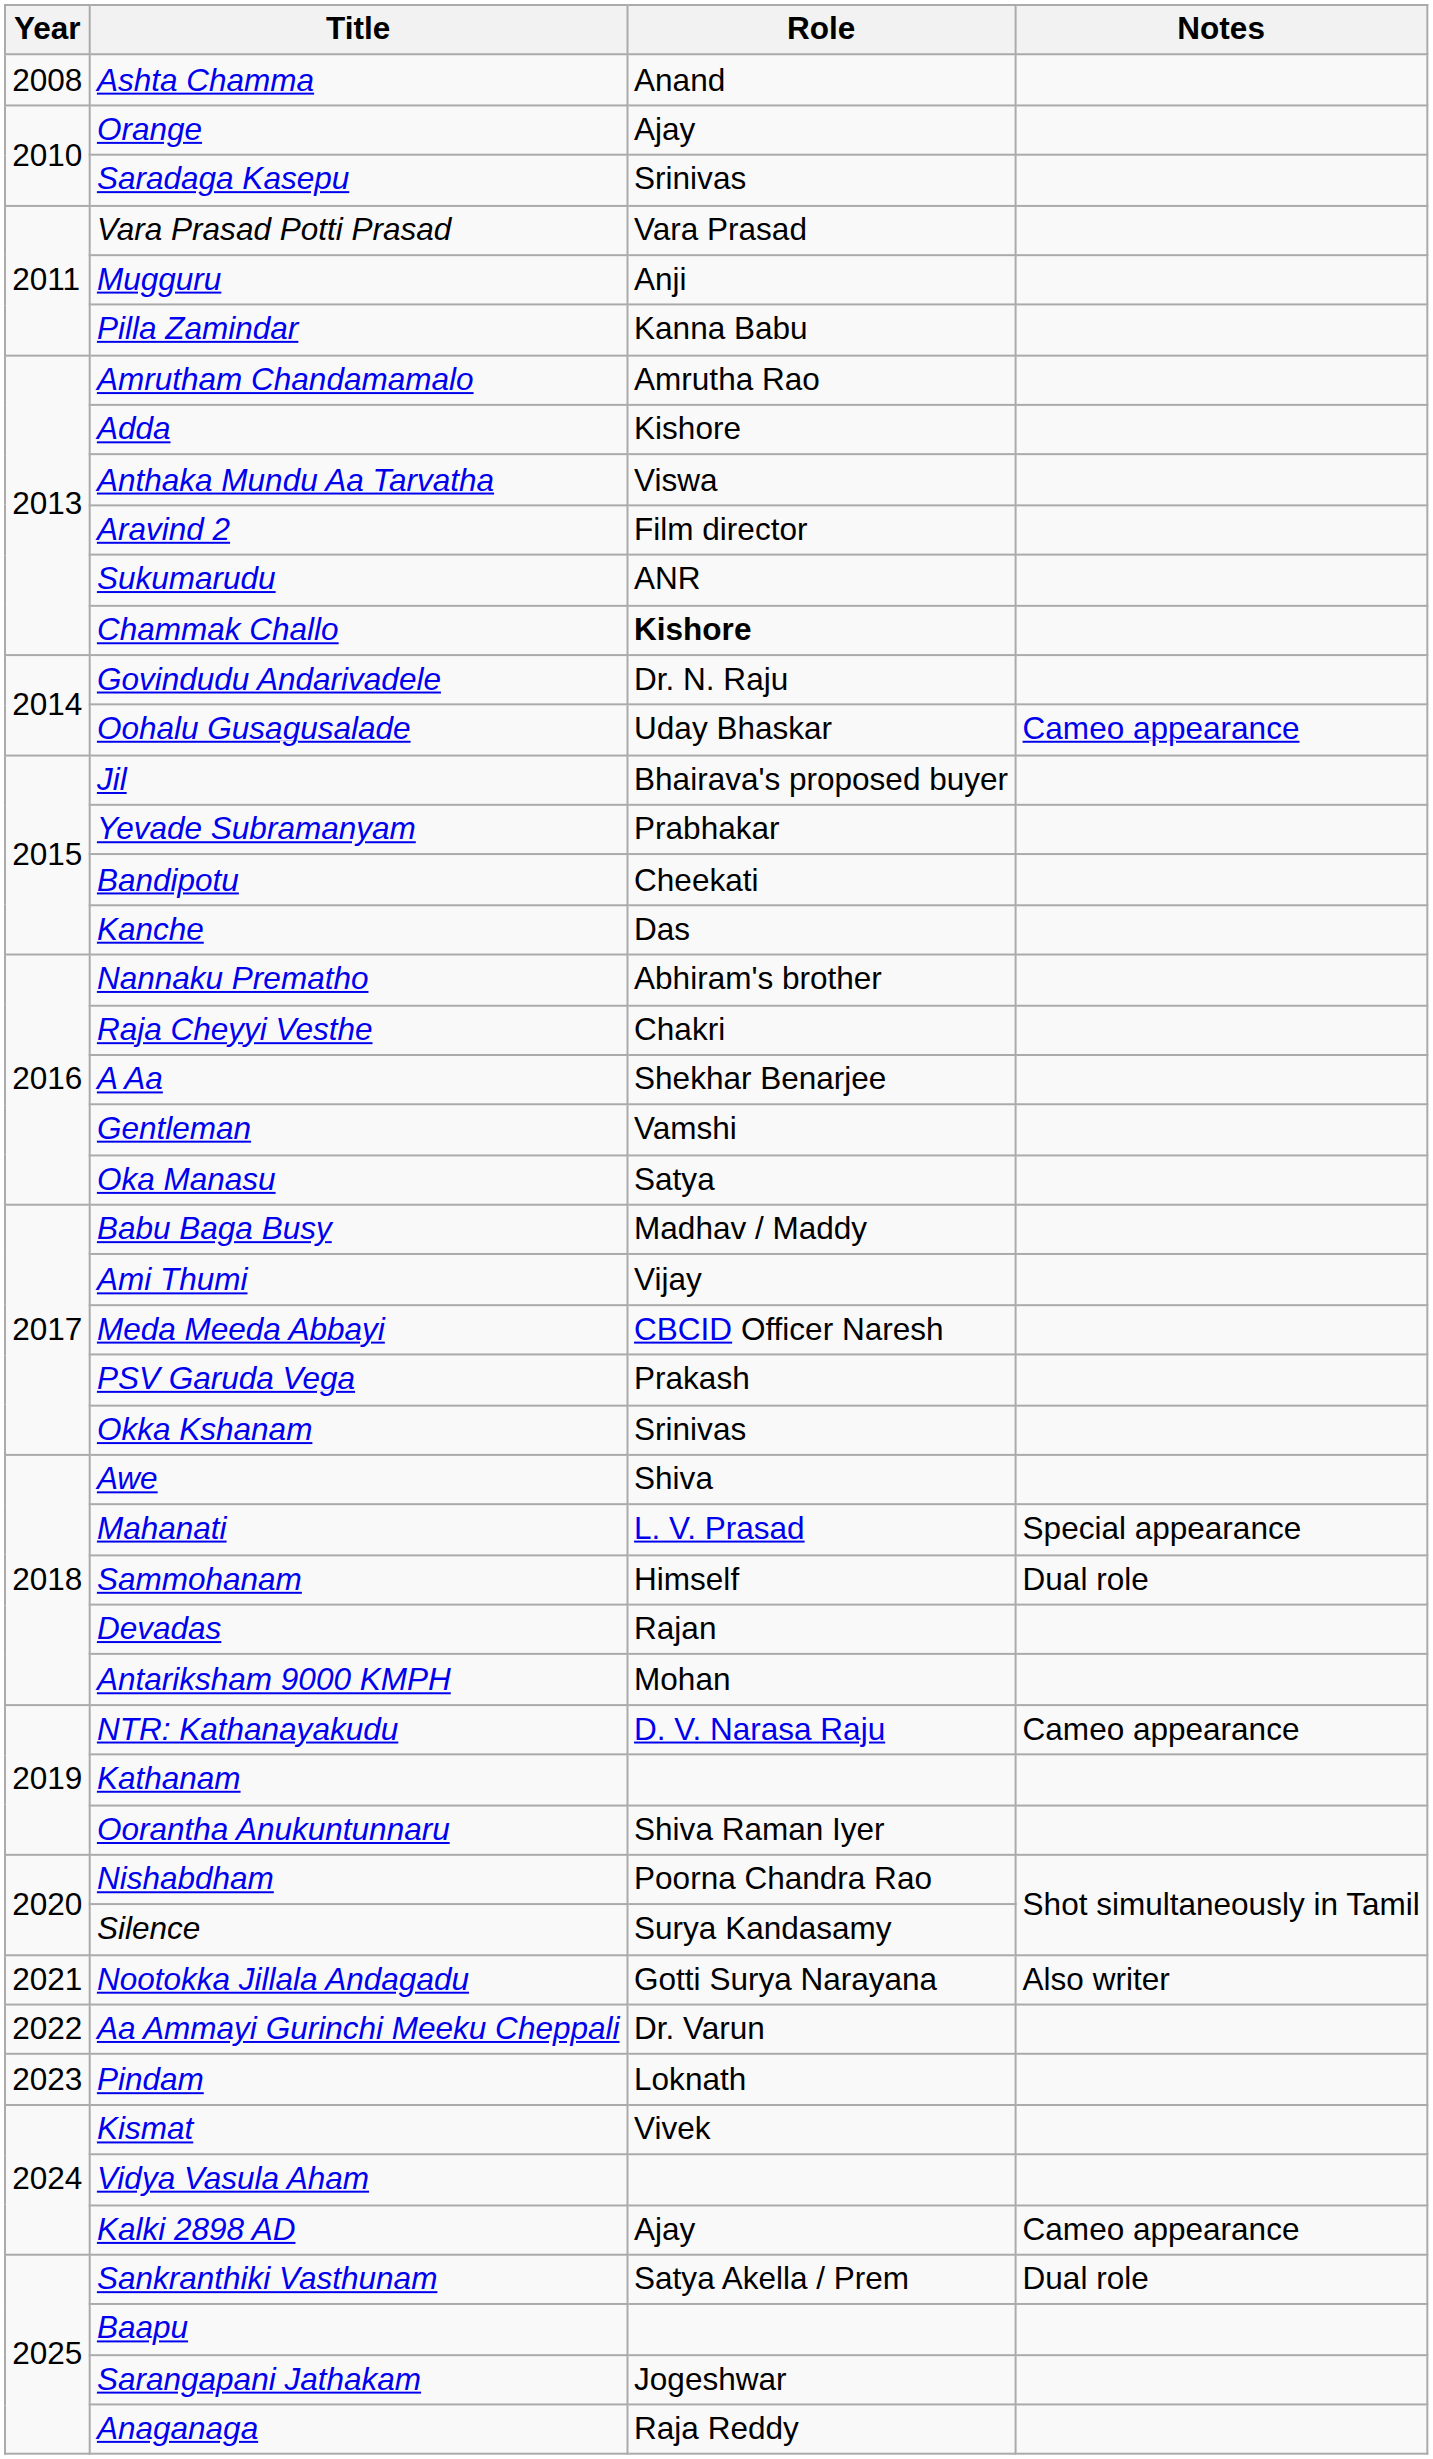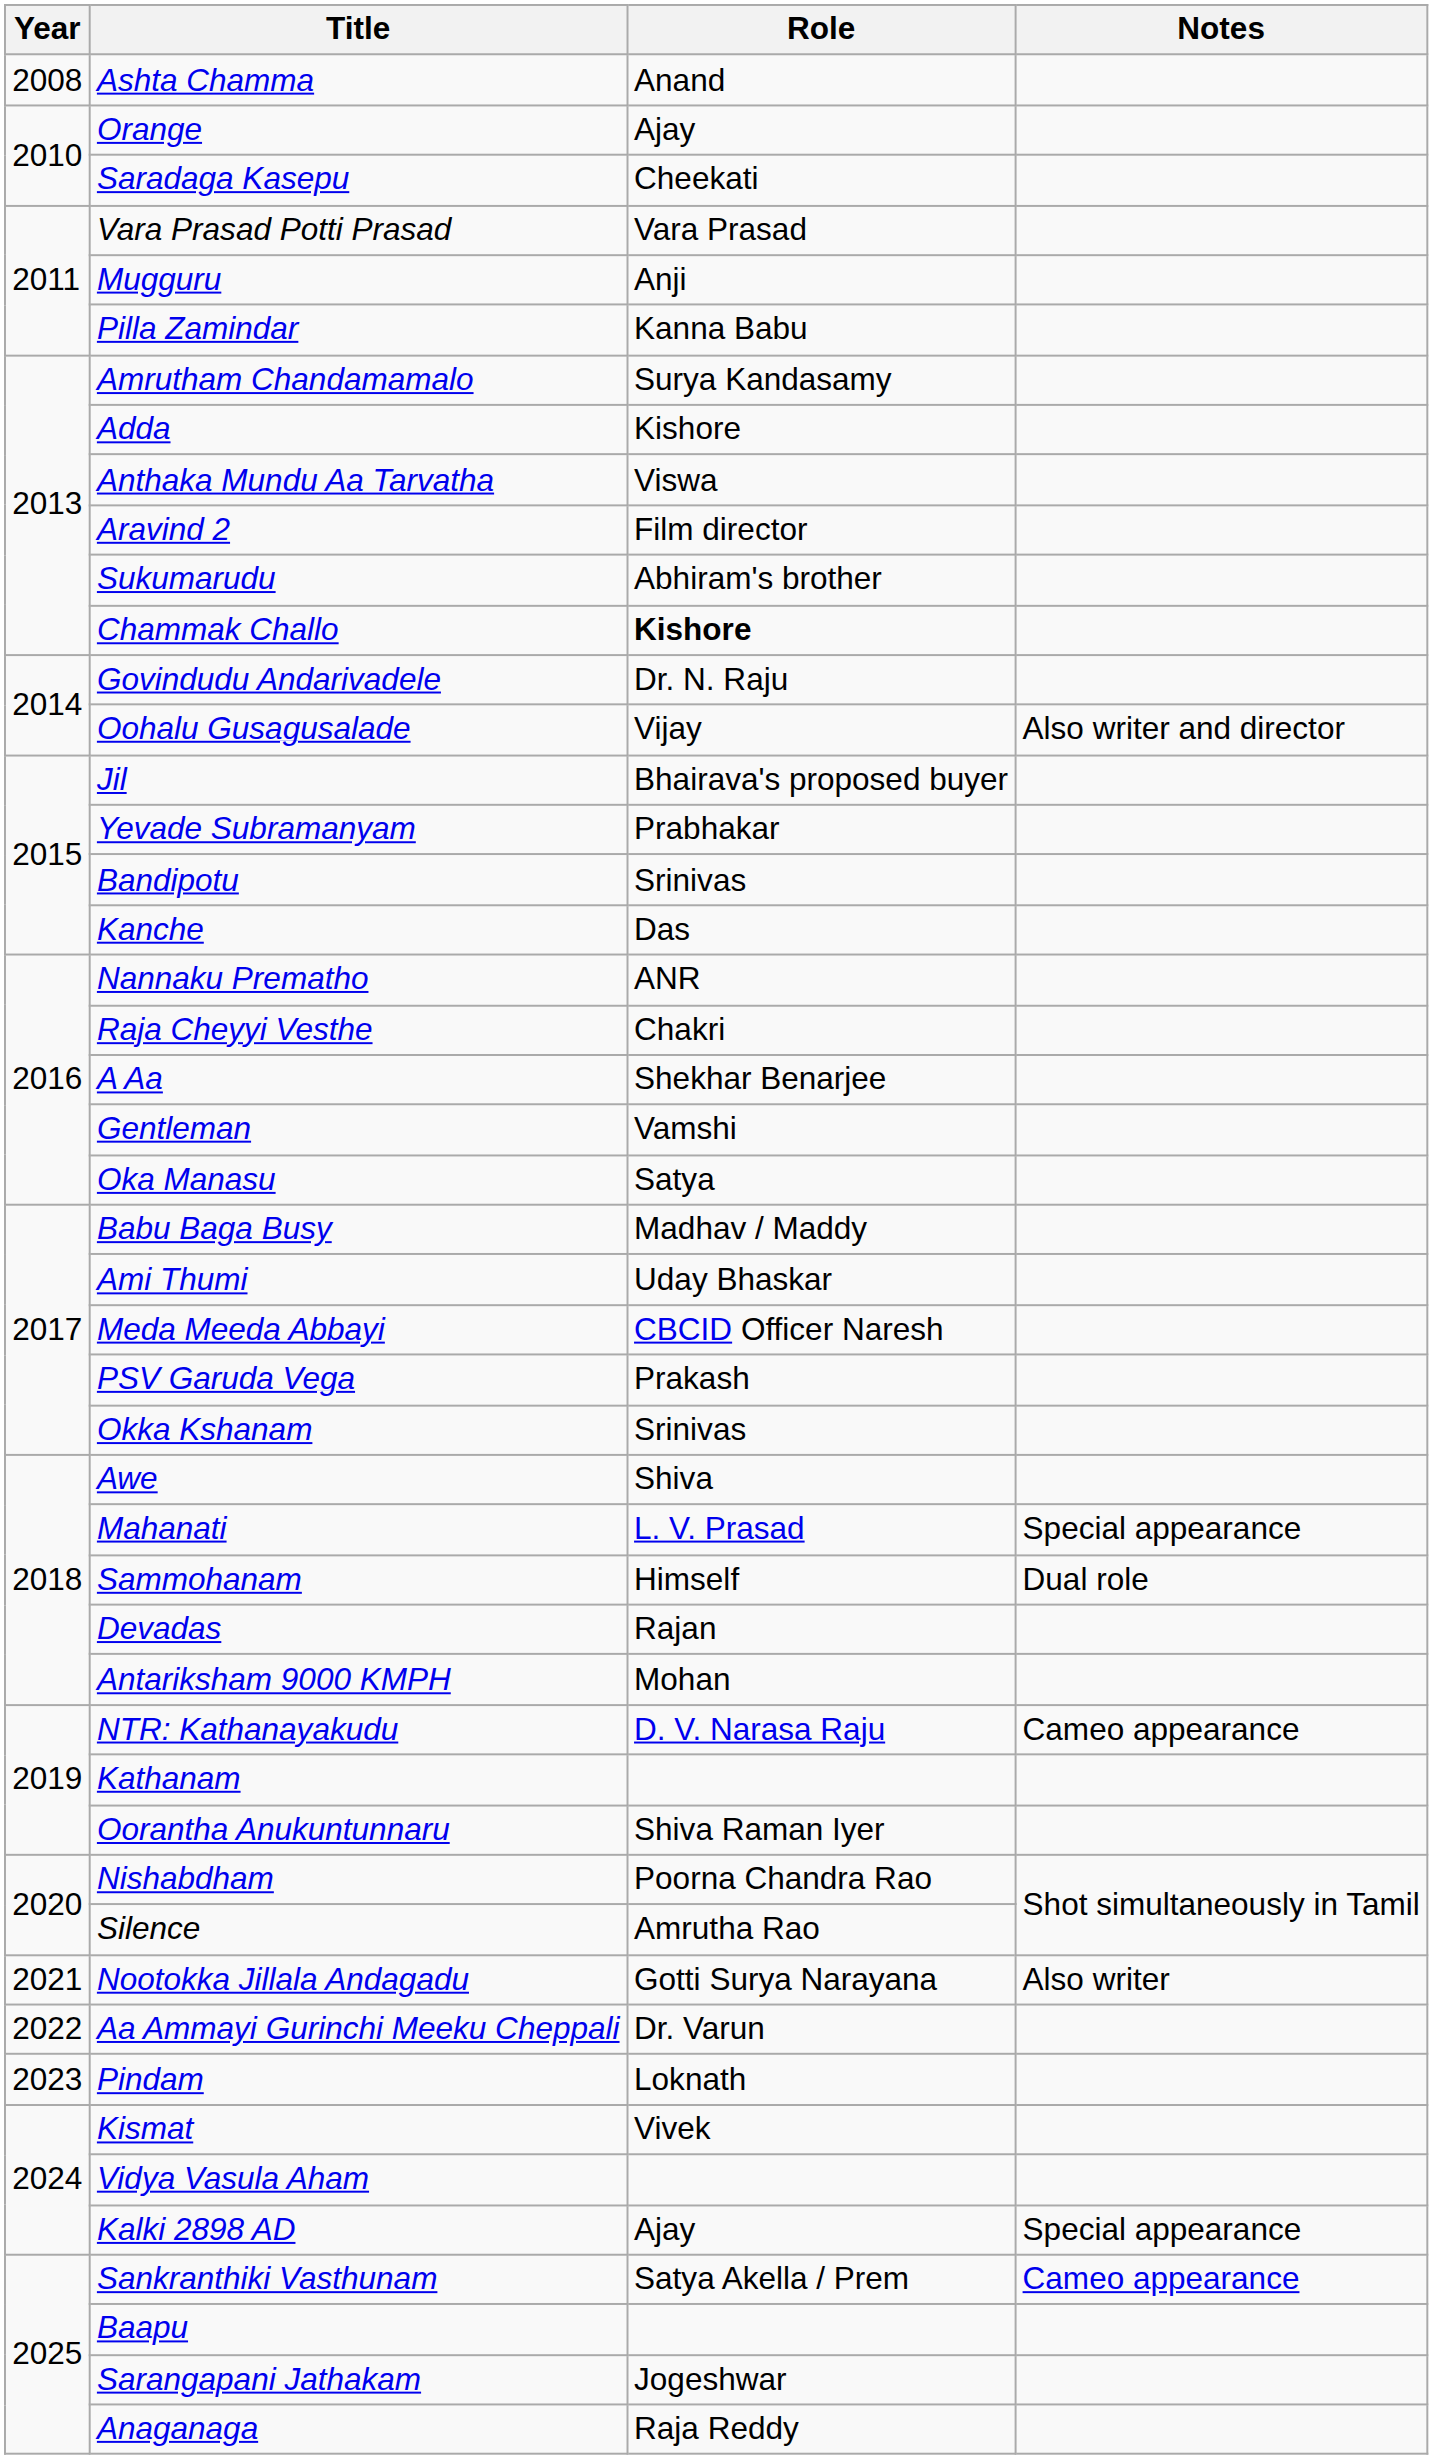 <table class="wikitable sortable">
 <tr>
 <th>Year</th>
 <th>Title</th>
 <th>Role</th>
 <th scope="col" class="unsortable">Notes</th>
 </tr>
 <tr>
 <td>2008</td>
 <td><em><a href='#'>Ashta Chamma</a></em></td>
 <td>Anand</td>
 <td></td>
 </tr>
 <tr>
 <td rowspan="2">2010</td>
 <td><em><a href='#'>Orange</a></em></td>
 <td>Ajay</td>
 <td></td>
 </tr>
 <tr>
 <td><em><a href='#'>Saradaga Kasepu</a></em></td>
-<td>Srinivas</td>
+<td>Cheekati</td>
 <td></td>
 </tr>
 <tr>
 <td rowspan="3">2011</td>
 <td><em>Vara Prasad Potti Prasad</em></td>
 <td>Vara Prasad</td>
 <td></td>
 </tr>
 <tr>
 <td><em><a href='#'>Mugguru</a></em></td>
 <td>Anji</td>
 <td></td>
 </tr>
 <tr>
 <td><em><a href='#'>Pilla Zamindar</a></em></td>
 <td>Kanna Babu</td>
 <td></td>
 </tr>
 <tr>
 <td rowspan="6">2013</td>
 <td><em><a href='#'>Amrutham Chandamamalo</a></em></td>
-<td>Amrutha Rao</td>
+<td>Surya Kandasamy</td>
 <td></td>
 </tr>
 <tr>
 <td><em><a href='#'>Adda</a></em></td>
 <td>Kishore</td>
 <td></td>
 </tr>
 <tr>
 <td><em><a href='#'>Anthaka Mundu Aa Tarvatha</a></em></td>
 <td>Viswa</td>
 <td></td>
 </tr>
 <tr>
 <td><em><a href='#'>Aravind 2</a></em></td>
 <td>Film director</td>
 <td></td>
 </tr>
 <tr>
 <td><em><a href='#'>Sukumarudu</a></em></td>
-<td>ANR</td>
+<td>Abhiram's brother</td>
 <td></td>
 </tr>
 <tr>
 <td><em><a href='#'>Chammak Challo</a></em></td>
 <td><strong>Kishore</strong></td>
 <td></td>
 </tr>
 <tr>
 <td rowspan="2">2014</td>
 <td><em><a href='#'>Govindudu Andarivadele</a></em></td>
 <td>Dr. N. Raju</td>
 <td></td>
 </tr>
 <tr>
 <td><em><a href='#'>Oohalu Gusagusalade</a></em></td>
-<td>Uday Bhaskar</td>
-<td><a href='#'>Cameo appearance</a></td>
+<td>Vijay</td>
+<td>Also writer and director</td>
 </tr>
 <tr>
 <td rowspan="4">2015</td>
 <td><em><a href='#'>Jil</a></em></td>
 <td>Bhairava's proposed buyer</td>
 <td></td>
 </tr>
 <tr>
 <td><em><a href='#'>Yevade Subramanyam</a></em></td>
 <td>Prabhakar</td>
 <td></td>
 </tr>
 <tr>
 <td><em><a href='#'>Bandipotu</a></em></td>
-<td>Cheekati</td>
+<td>Srinivas</td>
 <td></td>
 </tr>
 <tr>
 <td><em><a href='#'>Kanche</a></em></td>
 <td>Das</td>
 <td></td>
 </tr>
 <tr>
 <td rowspan="5">2016</td>
 <td><em><a href='#'>Nannaku Prematho</a></em></td>
-<td>Abhiram's brother</td>
+<td>ANR</td>
 <td></td>
 </tr>
 <tr>
 <td><em><a href='#'>Raja Cheyyi Vesthe</a></em></td>
 <td>Chakri</td>
 <td></td>
 </tr>
 <tr>
 <td><em><a href='#'>A Aa</a></em></td>
 <td>Shekhar Benarjee</td>
 <td></td>
 </tr>
 <tr>
 <td><em><a href='#'>Gentleman</a></em></td>
 <td>Vamshi</td>
 <td></td>
 </tr>
 <tr>
 <td><em><a href='#'>Oka Manasu</a></em></td>
 <td>Satya</td>
 <td></td>
 </tr>
 <tr>
 <td rowspan="5">2017</td>
 <td><em><a href='#'>Babu Baga Busy</a></em></td>
 <td>Madhav / Maddy</td>
 <td></td>
 </tr>
 <tr>
 <td><em><a href='#'>Ami Thumi</a></em></td>
-<td>Vijay</td>
+<td>Uday Bhaskar</td>
 <td></td>
 </tr>
 <tr>
 <td><em><a href='#'>Meda Meeda Abbayi</a></em></td>
 <td><a href='#'>CBCID</a> Officer Naresh</td>
 <td></td>
 </tr>
 <tr>
 <td><em><a href='#'>PSV Garuda Vega</a></em></td>
 <td>Prakash</td>
 <td></td>
 </tr>
 <tr>
 <td><em><a href='#'>Okka Kshanam</a></em></td>
 <td>Srinivas</td>
 <td></td>
 </tr>
 <tr>
 <td rowspan="5">2018</td>
 <td><em><a href='#'>Awe</a></em></td>
 <td>Shiva</td>
 <td></td>
 </tr>
 <tr>
 <td><em><a href='#'>Mahanati</a></em></td>
 <td><a href='#'>L. V. Prasad</a></td>
 <td>Special appearance</td>
 </tr>
 <tr>
 <td><em><a href='#'>Sammohanam</a></em></td>
 <td>Himself</td>
 <td>Dual role</td>
 </tr>
 <tr>
 <td><em><a href='#'>Devadas</a></em></td>
 <td>Rajan</td>
 <td></td>
 </tr>
 <tr>
 <td><em><a href='#'>Antariksham 9000 KMPH</a></em></td>
 <td>Mohan</td>
 <td></td>
 </tr>
 <tr>
 <td rowspan="3">2019</td>
 <td><a href='#'><em>NTR: Kathanayakudu</em></a></td>
 <td><a href='#'>D. V. Narasa Raju</a></td>
 <td>Cameo appearance</td>
 </tr>
 <tr>
 <td><em><a href='#'>Kathanam</a></em></td>
 <td></td>
 <td></td>
 </tr>
 <tr>
 <td><em><a href='#'>Oorantha Anukuntunnaru</a></em></td>
 <td>Shiva Raman Iyer</td>
 <td></td>
 </tr>
 <tr>
 <td rowspan="2">2020</td>
 <td><em><a href='#'>Nishabdham</a></em></td>
 <td>Poorna Chandra Rao</td>
 <td rowspan="2">Shot simultaneously in Tamil</td>
 </tr>
 <tr>
 <td><em>Silence</em></td>
-<td>Surya Kandasamy</td>
+<td>Amrutha Rao</td>
 </tr>
 <tr>
 <td>2021</td>
 <td><em><a href='#'>Nootokka Jillala Andagadu</a></em></td>
 <td>Gotti Surya Narayana</td>
 <td>Also writer</td>
 </tr>
 <tr>
 <td>2022</td>
 <td><em><a href='#'>Aa Ammayi Gurinchi Meeku Cheppali</a></em></td>
 <td>Dr. Varun</td>
 <td></td>
 </tr>
 <tr>
 <td>2023</td>
 <td><em><a href='#'>Pindam</a></em></td>
 <td>Loknath</td>
 <td></td>
 </tr>
 <tr>
 <td rowspan="3">2024</td>
 <td><em><a href='#'>Kismat</a></em></td>
 <td>Vivek</td>
 <td></td>
 </tr>
 <tr>
 <td><em><a href='#'>Vidya Vasula Aham</a></em></td>
 <td></td>
 <td></td>
 </tr>
 <tr>
 <td><em><a href='#'>Kalki 2898 AD</a></em></td>
 <td>Ajay</td>
-<td>Cameo appearance</td>
+<td>Special appearance</td>
 </tr>
 <tr>
 <td rowspan="4">2025</td>
 <td><em><a href='#'>Sankranthiki Vasthunam</a></em></td>
 <td>Satya Akella / Prem</td>
-<td>Dual role</td>
+<td><a href='#'>Cameo appearance</a></td>
 </tr>
 <tr>
 <td><em><a href='#'>Baapu</a></em></td>
 <td></td>
 <td></td>
 </tr>
 <tr>
 <td><a href='#'><em>Sarangapani Jathakam</em></a></td>
 <td>Jogeshwar</td>
 <td></td>
 </tr>
 <tr>
 <td><a href='#'><em>Anaganaga</em></a></td>
 <td>Raja Reddy</td>
 <td></td>
 </tr>
 </table>
